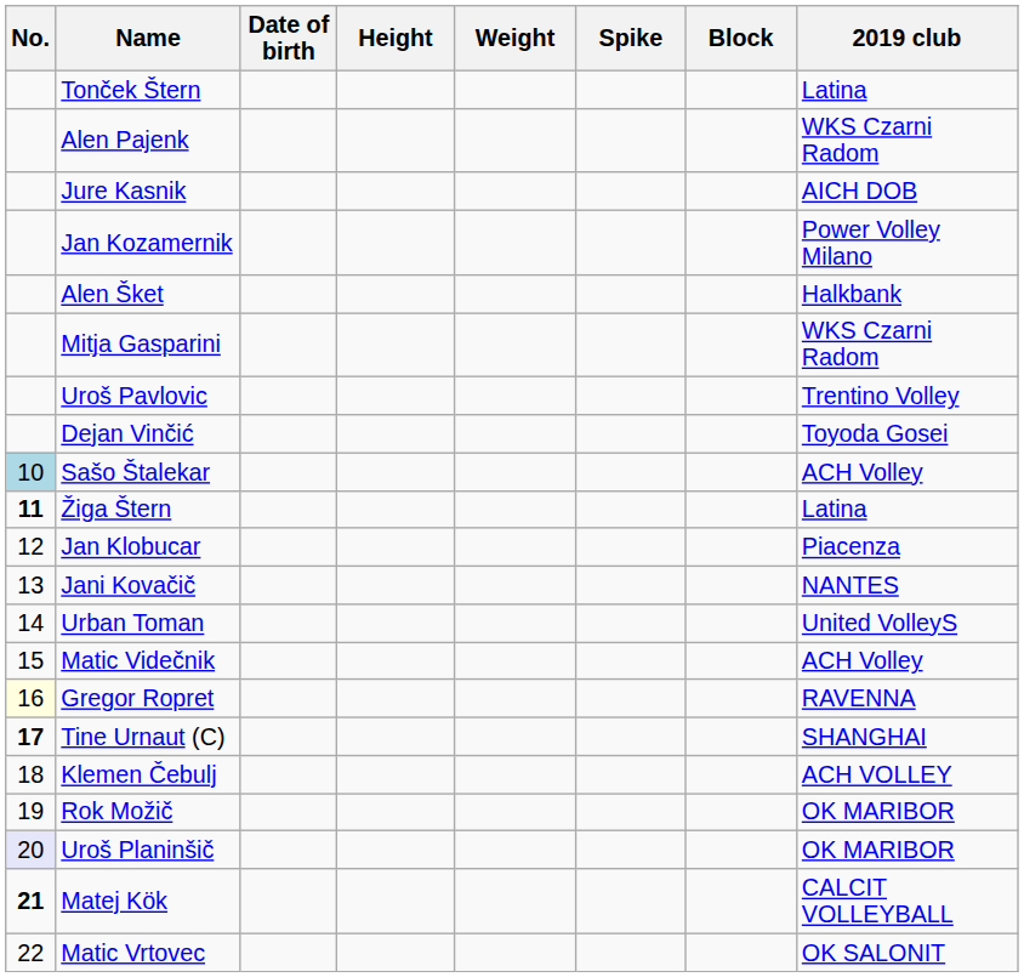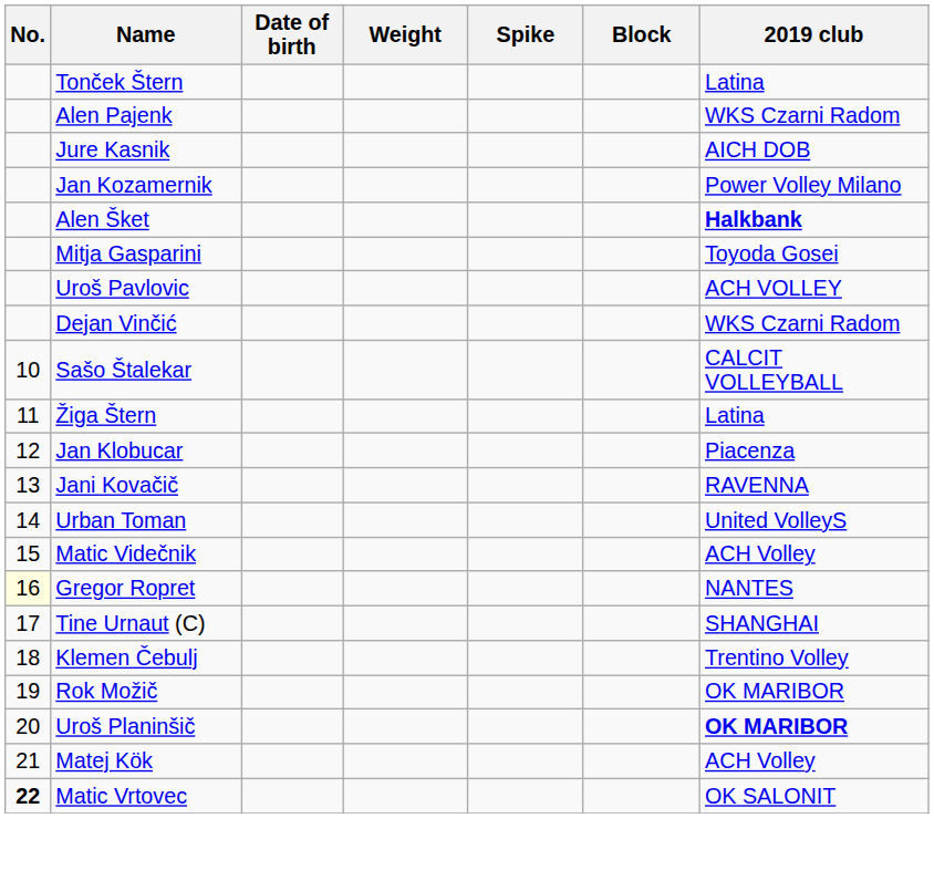 <table class="wikitable sortable" style="font-size:90%; text-align:center;">
 <tr>
 <th>No.</th>
 <th style="width:14em">Name</th>
 <th style="width:8em">Date of birth</th>
-<th style="width:9em">Height</th>
 <th style="width:9em">Weight</th>
 <th style="width:9em">Spike</th>
 <th style="width:9em">Block</th>
 <th style="width:17em">2019 club</th>
 </tr>
 <tr>
 <td></td>
 <td align=left><a href='#'>Tonček Štern</a></td>
 <td align=right></td>
 <td></td>
 <td></td>
 <td></td>
-<td></td>
 <td align=left> <a href='#'>Latina</a></td>
 </tr>
 <tr>
 <td></td>
 <td align=left><a href='#'>Alen Pajenk</a></td>
 <td align=right></td>
-<td></td>
 <td></td>
 <td></td>
 <td></td>
 <td align=left> <a href='#'>WKS Czarni Radom</a></td>
 </tr>
 <tr>
 <td></td>
 <td align=left><a href='#'>Jure Kasnik</a></td>
 <td align=right></td>
 <td></td>
 <td></td>
 <td></td>
-<td></td>
 <td align=left> <a href='#'>AICH DOB</a></td>
 </tr>
 <tr>
 <td></td>
 <td align=left><a href='#'>Jan Kozamernik</a></td>
 <td align=right></td>
-<td></td>
 <td></td>
 <td></td>
 <td></td>
 <td align=left> <a href='#'>Power Volley Milano</a></td>
 </tr>
 <tr>
 <td></td>
 <td align=left><a href='#'>Alen Šket</a></td>
 <td align=right></td>
 <td></td>
 <td></td>
 <td></td>
-<td></td>
-<td align=left> <a href='#'>Halkbank</a></td>
+<td align=left><strong> <a href='#'>Halkbank</a></strong></td>
 </tr>
 <tr>
 <td></td>
 <td align=left><a href='#'>Mitja Gasparini</a></td>
 <td align=right></td>
 <td></td>
 <td></td>
 <td></td>
-<td></td>
-<td align=left> <a href='#'>WKS Czarni Radom</a></td>
+<td align=left> <a href='#'>Toyoda Gosei</a></td>
 </tr>
 <tr>
 <td></td>
 <td align=left><a href='#'>Uroš Pavlovic</a></td>
 <td align=right></td>
 <td></td>
 <td></td>
 <td></td>
-<td></td>
-<td align=left> <a href='#'>Trentino Volley</a></td>
+<td align=left> <a href='#'>ACH VOLLEY</a></td>
 </tr>
 <tr>
 <td></td>
 <td align=left><a href='#'>Dejan Vinčić</a></td>
 <td align=right></td>
 <td></td>
 <td></td>
 <td></td>
-<td></td>
-<td align=left> <a href='#'>Toyoda Gosei</a></td>
+<td align=left> <a href='#'>WKS Czarni Radom</a></td>
 </tr>
 <tr>
-<td style="background: lightblue;">10</td>
+<td>10</td>
 <td align=left><a href='#'>Sašo Štalekar</a></td>
 <td align=right></td>
 <td></td>
 <td></td>
 <td></td>
-<td></td>
-<td align=left> <a href='#'>ACH Volley</a></td>
+<td align=left> <a href='#'>CALCIT VOLLEYBALL</a></td>
 </tr>
 <tr>
-<td><strong>11</strong></td>
+<td>11</td>
 <td align=left><a href='#'>Žiga Štern</a></td>
 <td align=right></td>
-<td></td>
 <td></td>
 <td></td>
 <td></td>
 <td align=left> <a href='#'>Latina</a></td>
 </tr>
 <tr>
 <td>12</td>
 <td align=left><a href='#'>Jan Klobucar</a></td>
 <td align=right></td>
 <td></td>
 <td></td>
 <td></td>
-<td></td>
 <td align=left> <a href='#'>Piacenza</a></td>
 </tr>
 <tr>
 <td>13</td>
 <td align=left><a href='#'>Jani Kovačič</a></td>
 <td align=right></td>
 <td></td>
 <td></td>
 <td></td>
-<td></td>
-<td align=left> <a href='#'>NANTES</a></td>
+<td align=left> <a href='#'>RAVENNA</a></td>
 </tr>
 <tr>
 <td>14</td>
 <td align=left><a href='#'>Urban Toman</a></td>
 <td align=right></td>
-<td></td>
 <td></td>
 <td></td>
 <td></td>
 <td align=left> <a href='#'>United VolleyS</a></td>
 </tr>
 <tr>
 <td>15</td>
 <td align=left><a href='#'>Matic Videčnik</a></td>
 <td align=right></td>
 <td></td>
 <td></td>
 <td></td>
-<td></td>
 <td align=left> <a href='#'>ACH Volley</a></td>
 </tr>
 <tr>
 <td style="background: lightyellow;">16</td>
 <td align=left><a href='#'>Gregor Ropret</a></td>
 <td align=right></td>
 <td></td>
 <td></td>
 <td></td>
-<td></td>
-<td align=left> <a href='#'>RAVENNA</a></td>
+<td align=left> <a href='#'>NANTES</a></td>
 </tr>
 <tr>
-<td><strong>17</strong></td>
+<td>17</td>
 <td align=left><a href='#'>Tine Urnaut</a> (C)</td>
 <td align="right"></td>
-<td></td>
 <td></td>
 <td></td>
 <td></td>
 <td align=left> <a href='#'>SHANGHAI</a></td>
 </tr>
 <tr>
 <td>18</td>
 <td align=left><a href='#'>Klemen Čebulj</a></td>
 <td align=right></td>
 <td></td>
 <td></td>
 <td></td>
-<td></td>
-<td align=left> <a href='#'>ACH VOLLEY</a></td>
+<td align=left> <a href='#'>Trentino Volley</a></td>
 </tr>
 <tr>
 <td>19</td>
 <td align=left><a href='#'>Rok Možič</a></td>
 <td align=right></td>
 <td></td>
 <td></td>
 <td></td>
-<td></td>
 <td align=left> <a href='#'>OK MARIBOR</a></td>
 </tr>
 <tr>
-<td style="background: lavender;">20</td>
+<td>20</td>
 <td align=left><a href='#'>Uroš Planinšič</a></td>
 <td align=right></td>
 <td></td>
 <td></td>
 <td></td>
-<td></td>
-<td align=left> <a href='#'>OK MARIBOR</a></td>
+<td align=left><strong> <a href='#'>OK MARIBOR</a></strong></td>
 </tr>
 <tr>
-<td><strong>21</strong></td>
+<td>21</td>
 <td align=left><a href='#'>Matej Kök</a></td>
 <td align=right></td>
 <td></td>
 <td></td>
 <td></td>
-<td></td>
-<td align=left> <a href='#'>CALCIT VOLLEYBALL</a></td>
+<td align=left> <a href='#'>ACH Volley</a></td>
 </tr>
 <tr>
-<td>22</td>
+<td><strong>22</strong></td>
 <td align=left><a href='#'>Matic Vrtovec</a></td>
 <td align=right></td>
-<td></td>
 <td></td>
 <td></td>
 <td></td>
 <td align=left> <a href='#'>OK SALONIT</a></td>
 </tr>
 </table>
